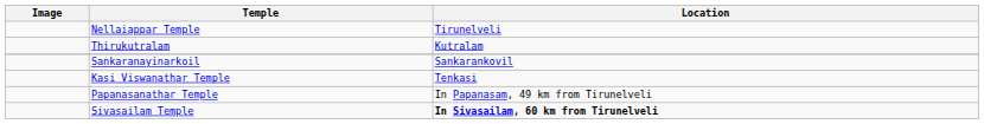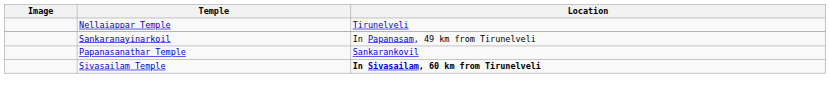 <table class="wikitable" border="1" width="100%">
 <tr>
 <th>Image</th>
 <th>Temple</th>
 <th>Location</th>
 </tr>
 <tr>
 <td></td>
 <td><a href='#'>Nellaiappar Temple</a></td>
 <td><a href='#'>Tirunelveli</a></td>
 </tr>
 <tr>
-<td></td>
-<td><a href='#'>Thirukutralam</a></td>
-<td><a href='#'>Kutralam</a></td>
-</tr>
-<tr>
 </tr>
 <tr>
 <td></td>
 <td><a href='#'>Sankaranayinarkoil</a></td>
-<td><a href='#'>Sankarankovil</a></td>
-</tr>
-<tr>
-<td></td>
-<td><a href='#'>Kasi Viswanathar Temple</a></td>
-<td><a href='#'>Tenkasi</a></td>
+<td>In <a href='#'>Papanasam</a>, 49 km from Tirunelveli</td>
 </tr>
 <tr>
 <td></td>
 <td><a href='#'>Papanasanathar Temple</a></td>
-<td>In <a href='#'>Papanasam</a>, 49 km from Tirunelveli</td>
+<td><a href='#'>Sankarankovil</a></td>
 </tr>
 <tr>
 <td></td>
 <td><a href='#'>Sivasailam Temple</a></td>
 <td><strong>In <a href='#'>Sivasailam</a>, 60 km from Tirunelveli</strong></td>
 </tr>
 </table>
